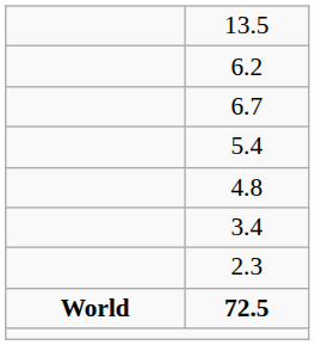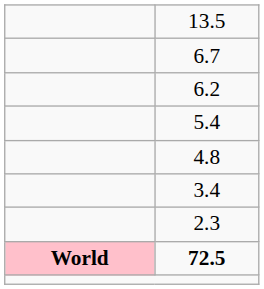 <table class="wikitable" style="float:right; width:12em; text-align:center;">
 <tr>
 <td></td>
 <td>13.5</td>
 </tr>
 <tr>
 <td></td>
-<td>6.2</td>
+<td>6.7</td>
 </tr>
 <tr>
 <td></td>
-<td>6.7</td>
+<td>6.2</td>
 </tr>
 <tr>
 <td></td>
 <td>5.4</td>
 </tr>
 <tr>
 <td></td>
 <td>4.8</td>
 </tr>
 <tr>
 <td></td>
 <td>3.4</td>
 </tr>
 <tr>
 <td></td>
 <td>2.3</td>
 </tr>
 <tr>
-<td><strong>World</strong></td>
+<td style="background: pink;"><strong>World</strong></td>
 <td><strong>72.5</strong></td>
 </tr>
 <tr>
 <td colspan=2></td>
 </tr>
 </table>
